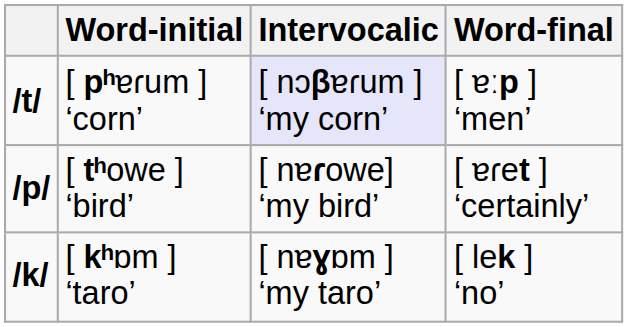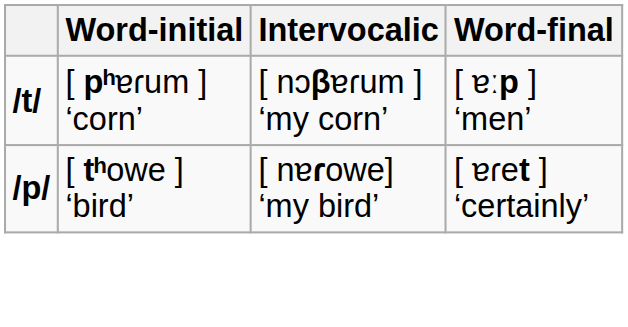 <table class="wikitable sortable">
 <tr>
 <th></th>
 <th>Word-initial</th>
 <th>Intervocalic</th>
 <th>Word-final</th>
 </tr>
 <tr>
 <td><strong>/t/</strong></td>
 <td>[ <strong>pʰ</strong>ɐɾum ]<br>‘corn’</td>
-<td style="background: lavender;">[ nɔ<strong>β</strong>ɐɾum ]<br>‘my corn’</td>
+<td>[ nɔ<strong>β</strong>ɐɾum ]<br>‘my corn’</td>
 <td>[ ɐː<strong>p</strong> ]<br>‘men’</td>
 </tr>
 <tr>
 <td><strong>/p/</strong></td>
 <td>[ <strong>tʰ</strong>owe ]<br>‘bird’</td>
 <td>[ nɐ<strong>ɾ</strong>owe]<br>‘my bird’</td>
 <td>[ ɐɾe<strong>t</strong> ]<br>‘certainly’</td>
 </tr>
-<tr>
-<td><strong>/k/</strong></td>
-<td>[ <strong>kʰ</strong>ɒm ]<br>‘taro’</td>
-<td>[ nɐ<strong>ɣ</strong>ɒm ]<br>‘my taro’</td>
-<td>[ le<strong>k</strong> ]<br>‘no’</td>
-</tr>
 </table>
